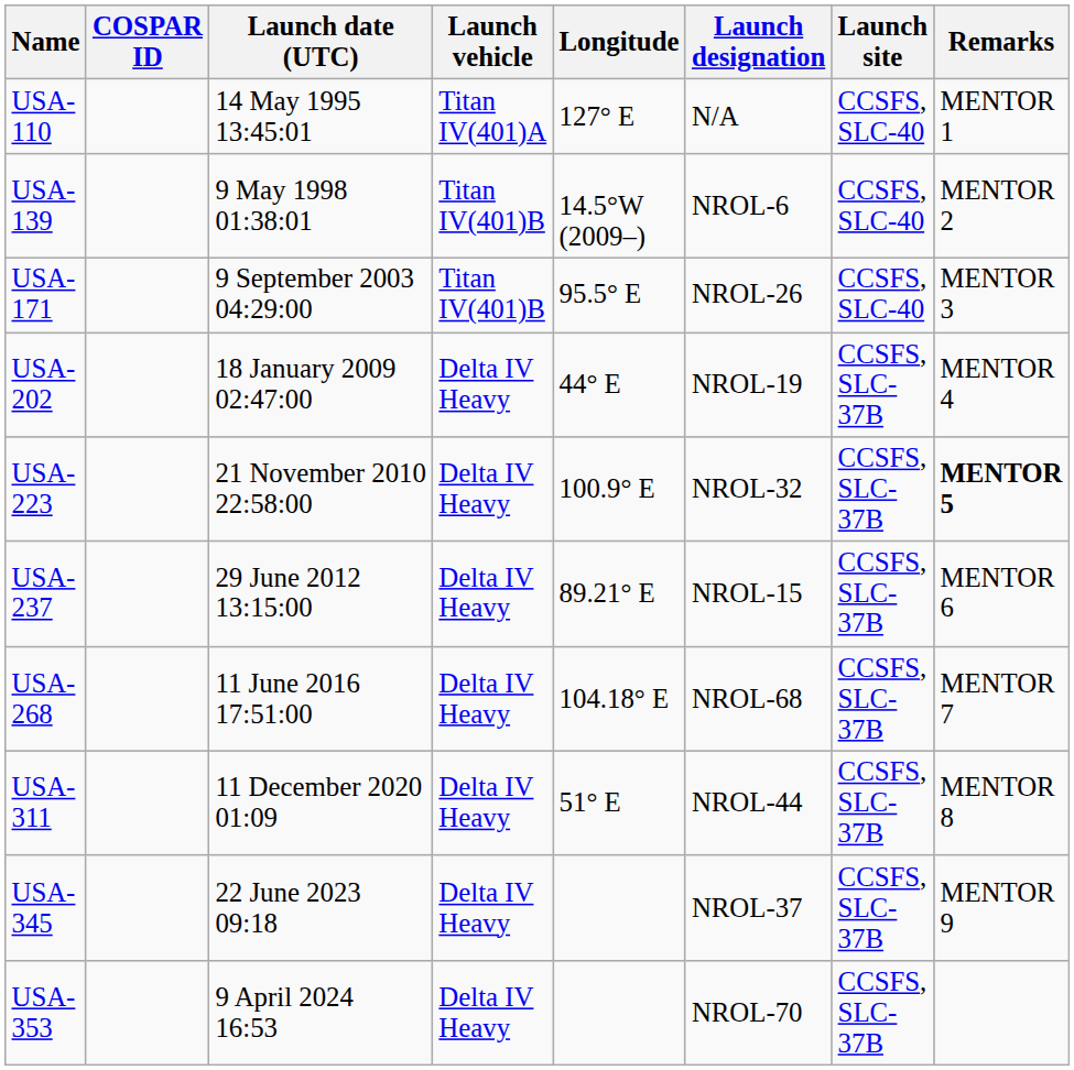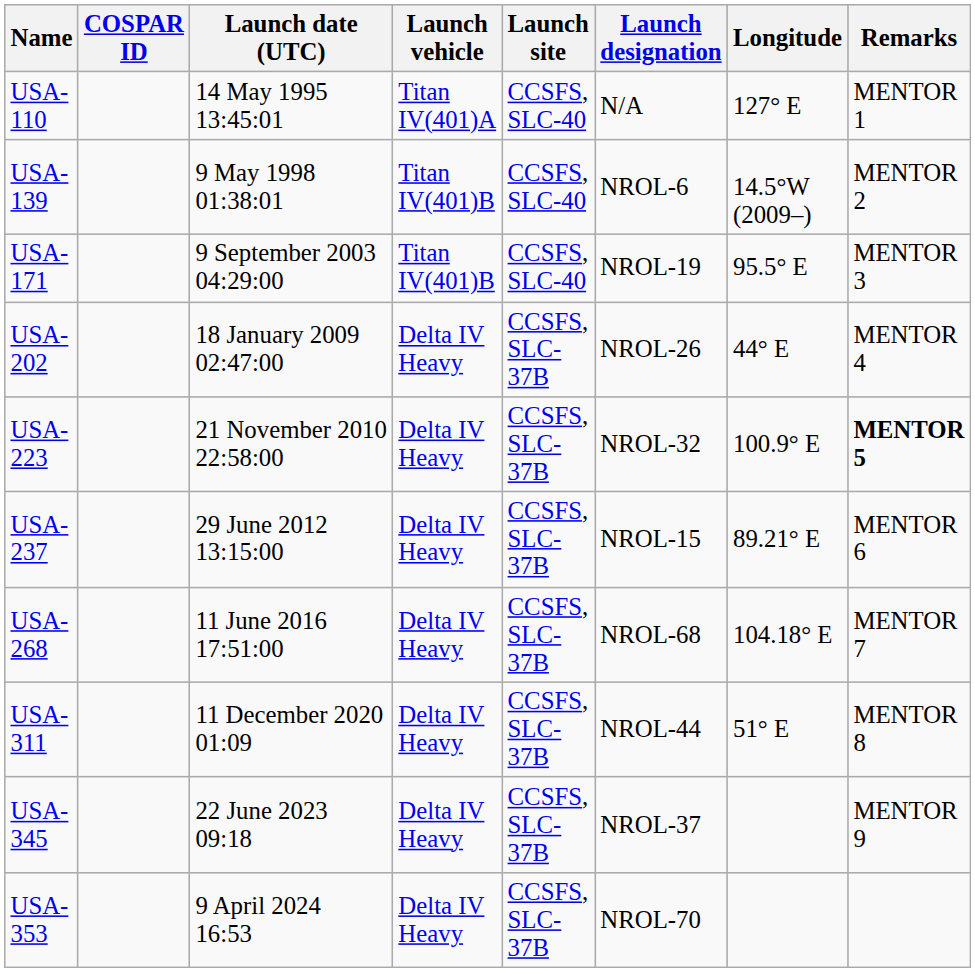 <table class="wikitable sortable">
 <tr>
 <th>Name</th>
 <th><a href='#'>COSPAR ID</a></th>
 <th>Launch date<br>(UTC)</th>
 <th>Launch vehicle</th>
+<th>Launch site</th>
+<th><a href='#'>Launch <br>designation</a></th>
 <th>Longitude</th>
-<th><a href='#'>Launch <br>designation</a></th>
-<th>Launch site</th>
 <th>Remarks</th>
 </tr>
 <tr>
 <td><a href='#'>USA-110</a></td>
 <td></td>
 <td>14 May 1995<br>13:45:01</td>
 <td><a href='#'>Titan IV(401)A</a></td>
+<td><a href='#'>CCSFS</a>, <a href='#'>SLC-40</a></td>
+<td>N/A</td>
 <td>127° E </td>
-<td>N/A</td>
-<td><a href='#'>CCSFS</a>, <a href='#'>SLC-40</a></td>
 <td>MENTOR 1</td>
 </tr>
 <tr>
 <td><a href='#'>USA-139</a></td>
 <td></td>
 <td>9 May 1998<br>01:38:01</td>
 <td><a href='#'>Titan IV(401)B</a></td>
+<td><a href='#'>CCSFS</a>, <a href='#'>SLC-40</a></td>
+<td>NROL-6</td>
 <td><br>14.5°W (2009–) </td>
-<td>NROL-6</td>
-<td><a href='#'>CCSFS</a>, <a href='#'>SLC-40</a></td>
 <td>MENTOR 2</td>
 </tr>
 <tr>
 <td><a href='#'>USA-171</a></td>
 <td></td>
 <td>9 September 2003<br>04:29:00</td>
 <td><a href='#'>Titan IV(401)B</a></td>
+<td><a href='#'>CCSFS</a>, <a href='#'>SLC-40</a></td>
+<td>NROL-19</td>
 <td>95.5° E </td>
-<td>NROL-26</td>
-<td><a href='#'>CCSFS</a>, <a href='#'>SLC-40</a></td>
 <td>MENTOR 3</td>
 </tr>
 <tr>
 <td><a href='#'>USA-202</a></td>
 <td></td>
 <td>18 January 2009<br>02:47:00</td>
 <td><a href='#'>Delta IV Heavy</a></td>
+<td><a href='#'>CCSFS</a>, <a href='#'>SLC-37B</a></td>
+<td>NROL-26</td>
 <td>44° E </td>
-<td>NROL-19</td>
-<td><a href='#'>CCSFS</a>, <a href='#'>SLC-37B</a></td>
 <td>MENTOR 4</td>
 </tr>
 <tr>
 <td><a href='#'>USA-223</a></td>
 <td></td>
 <td style="white-space: nowrap">21 November 2010<br>22:58:00</td>
 <td><a href='#'>Delta IV Heavy</a></td>
+<td><a href='#'>CCSFS</a>, <a href='#'>SLC-37B</a></td>
+<td>NROL-32</td>
 <td>100.9° E </td>
-<td>NROL-32</td>
-<td><a href='#'>CCSFS</a>, <a href='#'>SLC-37B</a></td>
 <td><strong>MENTOR 5</strong></td>
 </tr>
 <tr>
 <td><a href='#'>USA-237</a></td>
 <td></td>
 <td style="white-space: nowrap">29 June 2012<br>13:15:00</td>
 <td><a href='#'>Delta IV Heavy</a></td>
+<td><a href='#'>CCSFS</a>, <a href='#'>SLC-37B</a></td>
+<td>NROL-15</td>
 <td>89.21° E </td>
-<td>NROL-15</td>
-<td><a href='#'>CCSFS</a>, <a href='#'>SLC-37B</a></td>
 <td>MENTOR 6</td>
 </tr>
 <tr>
 <td><a href='#'>USA-268</a></td>
 <td></td>
 <td style="white-space: nowrap">11 June 2016<br>17:51:00</td>
 <td><a href='#'>Delta IV Heavy</a></td>
+<td><a href='#'>CCSFS</a>, <a href='#'>SLC-37B</a></td>
+<td>NROL-68</td>
 <td>104.18° E </td>
-<td>NROL-68</td>
-<td><a href='#'>CCSFS</a>, <a href='#'>SLC-37B</a></td>
 <td>MENTOR 7</td>
 </tr>
 <tr>
 <td><a href='#'>USA-311</a></td>
 <td></td>
 <td>11 December 2020<br>01:09</td>
 <td><a href='#'>Delta IV Heavy</a></td>
+<td><a href='#'>CCSFS</a>, <a href='#'>SLC-37B</a></td>
+<td>NROL-44</td>
 <td>51° E</td>
-<td>NROL-44</td>
-<td><a href='#'>CCSFS</a>, <a href='#'>SLC-37B</a></td>
 <td>MENTOR 8</td>
 </tr>
 <tr>
 <td><a href='#'>USA-345</a></td>
 <td></td>
 <td>22 June 2023<br>09:18</td>
 <td><a href='#'>Delta IV Heavy</a></td>
+<td><a href='#'>CCSFS</a>, <a href='#'>SLC-37B</a></td>
+<td>NROL-37</td>
 <td></td>
-<td>NROL-37</td>
-<td><a href='#'>CCSFS</a>, <a href='#'>SLC-37B</a></td>
 <td>MENTOR 9</td>
 </tr>
 <tr>
 <td><a href='#'>USA-353</a></td>
 <td></td>
 <td>9 April 2024<br>16:53</td>
 <td><a href='#'>Delta IV Heavy</a></td>
+<td><a href='#'>CCSFS</a>, <a href='#'>SLC-37B</a></td>
+<td>NROL-70</td>
 <td></td>
-<td>NROL-70</td>
-<td><a href='#'>CCSFS</a>, <a href='#'>SLC-37B</a></td>
 <td></td>
 </tr>
 </table>
